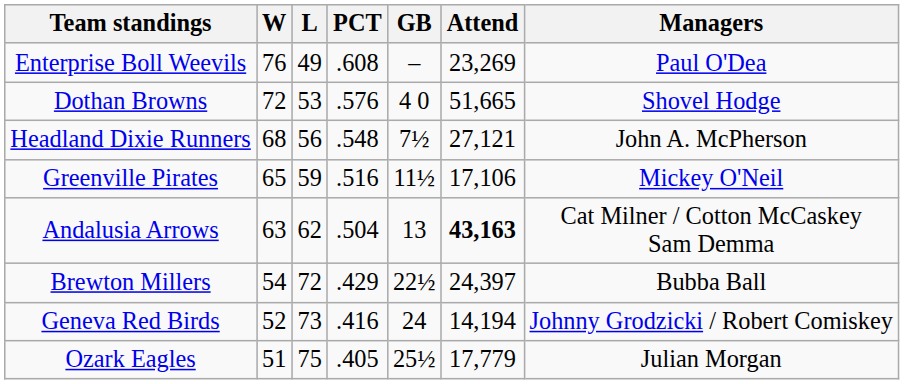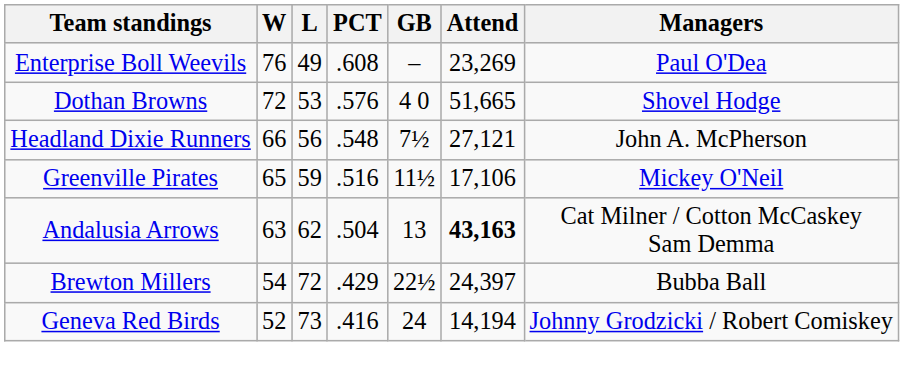 <table class="wikitable">
 <tr>
 <th>Team standings</th>
 <th>W</th>
 <th>L</th>
 <th>PCT</th>
 <th>GB</th>
 <th>Attend</th>
 <th>Managers</th>
 </tr>
 <tr align=center>
 <td><a href='#'>Enterprise Boll Weevils</a></td>
 <td>76</td>
 <td>49</td>
 <td>.608</td>
 <td>–</td>
 <td>23,269</td>
 <td><a href='#'>Paul O'Dea</a></td>
 </tr>
 <tr align=center>
 <td><a href='#'>Dothan Browns</a></td>
 <td>72</td>
 <td>53</td>
 <td>.576</td>
 <td>4 0</td>
 <td>51,665</td>
 <td><a href='#'>Shovel Hodge</a></td>
 </tr>
 <tr align=center>
 <td><a href='#'>Headland Dixie Runners</a></td>
-<td>68</td>
+<td>66</td>
 <td>56</td>
 <td>.548</td>
 <td>7½</td>
 <td>27,121</td>
 <td>John A. McPherson</td>
 </tr>
 <tr align=center>
 <td><a href='#'>Greenville Pirates</a></td>
 <td>65</td>
 <td>59</td>
 <td>.516</td>
 <td>11½</td>
 <td>17,106</td>
 <td><a href='#'>Mickey O'Neil</a></td>
 </tr>
 <tr align=center>
 <td><a href='#'>Andalusia Arrows</a></td>
 <td>63</td>
 <td>62</td>
 <td>.504</td>
 <td>13</td>
 <td><strong>43,163</strong></td>
 <td>Cat Milner / Cotton McCaskey <br> Sam Demma</td>
 </tr>
 <tr align=center>
 <td><a href='#'>Brewton Millers</a></td>
 <td>54</td>
 <td>72</td>
 <td>.429</td>
 <td>22½</td>
 <td>24,397</td>
 <td>Bubba Ball</td>
 </tr>
 <tr align=center>
 <td><a href='#'>Geneva Red Birds</a></td>
 <td>52</td>
 <td>73</td>
 <td>.416</td>
 <td>24</td>
 <td>14,194</td>
 <td><a href='#'>Johnny Grodzicki</a> / Robert Comiskey</td>
 </tr>
-<tr align=center>
-<td><a href='#'>Ozark Eagles</a></td>
-<td>51</td>
-<td>75</td>
-<td>.405</td>
-<td>25½</td>
-<td>17,779</td>
-<td>Julian Morgan</td>
-</tr>
 </table>
